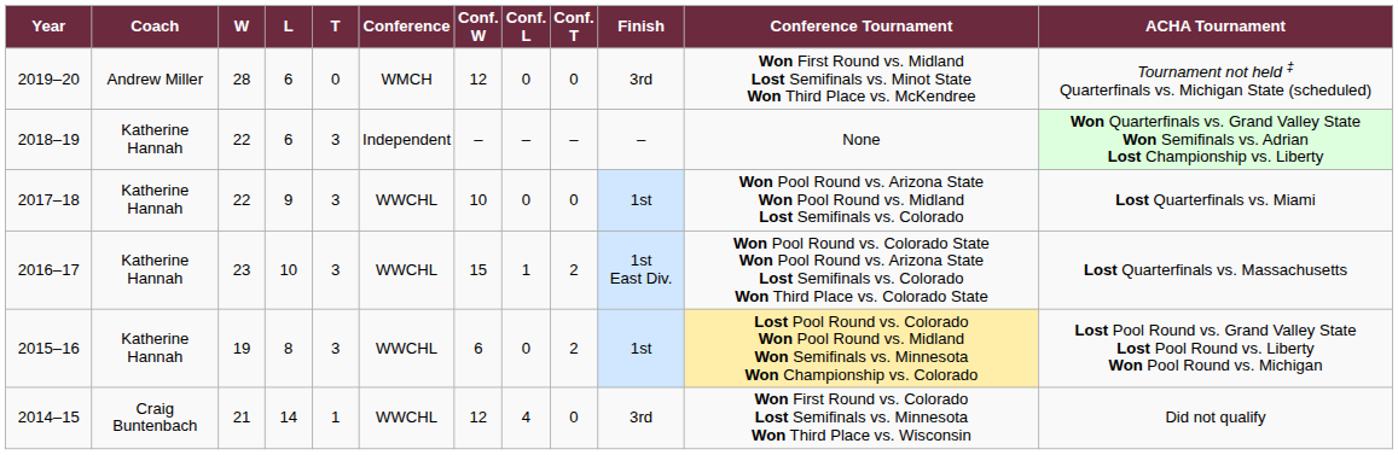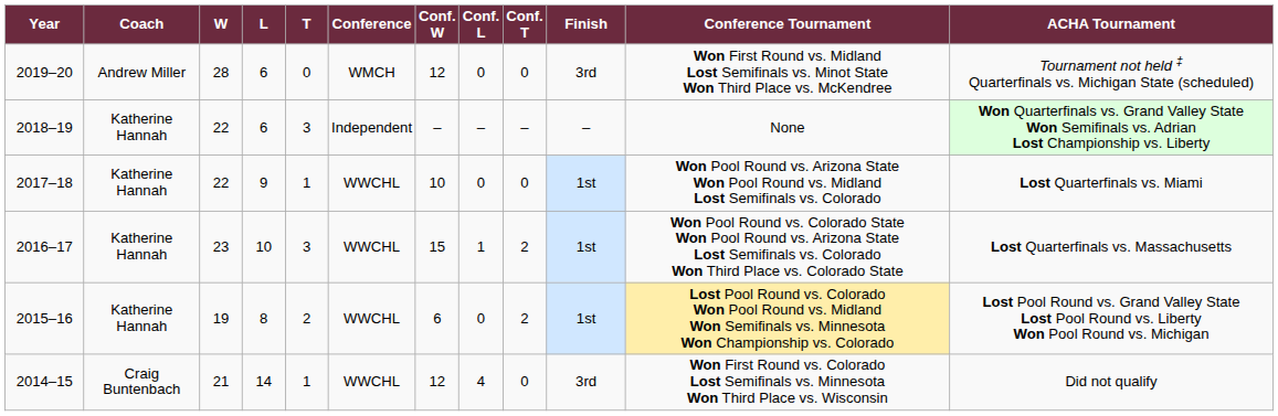 <table class="wikitable">
 <tr align="center"  style="background:#6B2A3E;color:#ffffff;">
 <td ! scope="col" width="80px"><strong>Year</strong></td>
 <td ! scope="col" width="120px"><strong>Coach</strong></td>
 <td ! scope="col" width="40px"><strong>W</strong></td>
 <td ! scope="col" width="40px"><strong>L</strong></td>
 <td ! scope="col" width="40px"><strong>T</strong></td>
 <td ! scope="col" width="80px"><strong>Conference</strong></td>
 <td ! scope="col" width="40px"><strong>Conf. <br> W </strong></td>
 <td ! scope="col" width="40px"><strong>Conf. <br> L</strong></td>
 <td ! scope="col" width="40px"><strong>Conf. <br> T</strong></td>
 <td ! scope="col" width="80px"><strong>Finish</strong></td>
 <td ! scope="col" width="350px"><strong>Conference Tournament</strong></td>
 <td ! scope="col" width="350px"><strong>ACHA Tournament</strong></td>
 </tr>
 <tr align="center" bgcolor="">
 <td>2019–20</td>
 <td>Andrew Miller</td>
 <td>28</td>
 <td>6</td>
 <td>0</td>
 <td>WMCH</td>
 <td>12</td>
 <td>0</td>
 <td>0</td>
 <td>3rd</td>
 <td><strong>Won</strong> First Round vs. Midland  <br> <strong>Lost</strong> Semifinals vs. Minot State  <br> <strong>Won</strong> Third Place vs. McKendree <br></td>
 <td><em>Tournament not held <sup>‡</sup></em><br>Quarterfinals vs. Michigan State (scheduled)</td>
 </tr>
 <tr align="center" bgcolor="">
 <td>2018–19</td>
 <td>Katherine Hannah</td>
 <td>22</td>
 <td>6</td>
 <td>3</td>
 <td>Independent</td>
 <td>–</td>
 <td>–</td>
 <td>–</td>
 <td>–</td>
 <td>None</td>
 <td bgcolor="#ddffdd"><strong>Won</strong> Quarterfinals vs. Grand Valley State <br><strong>Won</strong> Semifinals vs. Adrian  <br> <strong>Lost</strong> Championship vs. Liberty </td>
 </tr>
 <tr align="center" bgcolor="">
 <td>2017–18</td>
 <td>Katherine Hannah</td>
 <td>22</td>
 <td>9</td>
-<td>3</td>
+<td>1</td>
 <td>WWCHL</td>
 <td>10</td>
 <td>0</td>
 <td>0</td>
 <td bgcolor="#d0e7ff">1st</td>
 <td><strong>Won</strong> Pool Round vs. Arizona State  <br> <strong>Won</strong> Pool Round vs. Midland  <br> <strong>Lost</strong> Semifinals vs. Colorado </td>
 <td><strong>Lost</strong> Quarterfinals vs. Miami </td>
 </tr>
 <tr align="center" bgcolor="">
 <td>2016–17</td>
 <td>Katherine Hannah</td>
 <td>23</td>
 <td>10</td>
 <td>3</td>
 <td>WWCHL</td>
 <td>15</td>
 <td>1</td>
 <td>2</td>
-<td bgcolor="#d0e7ff">1st<br>East Div.</td>
+<td bgcolor="#d0e7ff">1st</td>
 <td><strong>Won</strong> Pool Round vs. Colorado State  <br> <strong>Won</strong> Pool Round vs. Arizona State  <br> <strong>Lost</strong> Semifinals vs. Colorado  <br> <strong>Won</strong> Third Place vs. Colorado State </td>
 <td><strong>Lost</strong> Quarterfinals vs. Massachusetts </td>
 </tr>
 <tr align="center" bgcolor="">
 <td>2015–16</td>
 <td>Katherine Hannah</td>
 <td>19</td>
 <td>8</td>
-<td>3</td>
+<td>2</td>
 <td>WWCHL</td>
 <td>6</td>
 <td>0</td>
 <td>2</td>
 <td bgcolor="#d0e7ff">1st</td>
 <td bgcolor="#ffeeaa"><strong>Lost</strong> Pool Round vs. Colorado  <br> <strong>Won</strong> Pool Round vs. Midland  <br> <strong>Won</strong> Semifinals vs. Minnesota  <br> <strong>Won</strong> Championship vs. Colorado </td>
 <td><strong>Lost</strong> Pool Round vs. Grand Valley State  <br> <strong>Lost</strong> Pool Round vs. Liberty  <br> <strong>Won</strong> Pool Round vs. Michigan </td>
 </tr>
 <tr align="center" bgcolor="">
 <td>2014–15</td>
 <td>Craig Buntenbach</td>
 <td>21</td>
 <td>14</td>
 <td>1</td>
 <td>WWCHL</td>
 <td>12</td>
 <td>4</td>
 <td>0</td>
 <td>3rd</td>
 <td><strong>Won</strong> First Round vs. Colorado  <br> <strong>Lost</strong> Semifinals vs. Minnesota  <br> <strong>Won</strong> Third Place vs. Wisconsin </td>
 <td>Did not qualify</td>
 </tr>
 </table>
